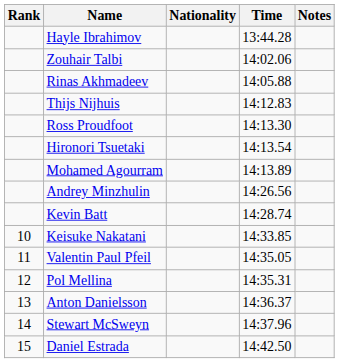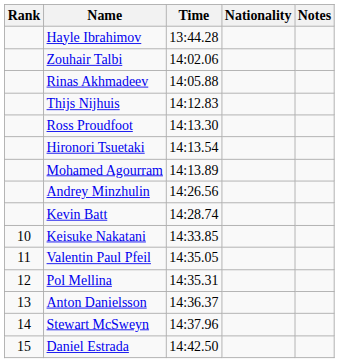 <table class="wikitable sortable" style="text-align:center">
 <tr>
 <th>Rank</th>
 <th>Name</th>
+<th>Time</th>
 <th>Nationality</th>
-<th>Time</th>
 <th>Notes</th>
 </tr>
 <tr>
 <td></td>
 <td align=left><a href='#'>Hayle Ibrahimov</a></td>
+<td>13:44.28</td>
 <td align=left></td>
-<td>13:44.28</td>
 <td></td>
 </tr>
 <tr>
 <td></td>
 <td align=left><a href='#'>Zouhair Talbi</a></td>
+<td>14:02.06</td>
 <td align=left></td>
-<td>14:02.06</td>
 <td></td>
 </tr>
 <tr>
 <td></td>
 <td align=left><a href='#'>Rinas Akhmadeev</a></td>
+<td>14:05.88</td>
 <td align=left></td>
-<td>14:05.88</td>
 <td></td>
 </tr>
 <tr>
 <td></td>
 <td align=left><a href='#'>Thijs Nijhuis</a></td>
+<td>14:12.83</td>
 <td align=left></td>
-<td>14:12.83</td>
 <td></td>
 </tr>
 <tr>
 <td></td>
 <td align=left><a href='#'>Ross Proudfoot</a></td>
+<td>14:13.30</td>
 <td align=left></td>
-<td>14:13.30</td>
 <td></td>
 </tr>
 <tr>
 <td></td>
 <td align=left><a href='#'>Hironori Tsuetaki</a></td>
+<td>14:13.54</td>
 <td align=left></td>
-<td>14:13.54</td>
 <td></td>
 </tr>
 <tr>
 <td></td>
 <td align=left><a href='#'>Mohamed Agourram</a></td>
+<td>14:13.89</td>
 <td align=left></td>
-<td>14:13.89</td>
 <td></td>
 </tr>
 <tr>
 <td></td>
 <td align=left><a href='#'>Andrey Minzhulin</a></td>
+<td>14:26.56</td>
 <td align=left></td>
-<td>14:26.56</td>
 <td></td>
 </tr>
 <tr>
 <td></td>
 <td align=left><a href='#'>Kevin Batt</a></td>
+<td>14:28.74</td>
 <td align=left></td>
-<td>14:28.74</td>
 <td></td>
 </tr>
 <tr>
 <td>10</td>
 <td align=left><a href='#'>Keisuke Nakatani</a></td>
+<td>14:33.85</td>
 <td align=left></td>
-<td>14:33.85</td>
 <td></td>
 </tr>
 <tr>
 <td>11</td>
 <td align=left><a href='#'>Valentin Paul Pfeil</a></td>
+<td>14:35.05</td>
 <td align=left></td>
-<td>14:35.05</td>
 <td></td>
 </tr>
 <tr>
 <td>12</td>
 <td align=left><a href='#'>Pol Mellina</a></td>
+<td>14:35.31</td>
 <td align=left></td>
-<td>14:35.31</td>
 <td></td>
 </tr>
 <tr>
 <td>13</td>
 <td align=left><a href='#'>Anton Danielsson</a></td>
+<td>14:36.37</td>
 <td align=left></td>
-<td>14:36.37</td>
 <td></td>
 </tr>
 <tr>
 <td>14</td>
 <td align=left><a href='#'>Stewart McSweyn</a></td>
+<td>14:37.96</td>
 <td align=left></td>
-<td>14:37.96</td>
 <td></td>
 </tr>
 <tr>
 <td>15</td>
 <td align=left><a href='#'>Daniel Estrada</a></td>
+<td>14:42.50</td>
 <td align=left></td>
-<td>14:42.50</td>
 <td></td>
 </tr>
 </table>
